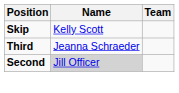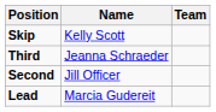 <table class="wikitable">
 <tr>
 <th><strong>Position</strong></th>
 <th><strong>Name</strong></th>
 <th><strong>Team</strong></th>
 </tr>
 <tr>
 <td><strong>Skip</strong></td>
 <td><a href='#'>Kelly Scott</a></td>
 <td></td>
 </tr>
 <tr>
 <td><strong>Third</strong></td>
 <td><a href='#'>Jeanna Schraeder</a></td>
 <td></td>
 </tr>
 <tr>
 <td><strong>Second</strong></td>
-<td style="background: lightgrey;"><a href='#'>Jill Officer</a></td>
+<td><a href='#'>Jill Officer</a></td>
+<td></td>
+</tr>
+<tr>
+<td><strong>Lead</strong></td>
+<td><a href='#'>Marcia Gudereit</a></td>
 <td></td>
 </tr>
 </table>
